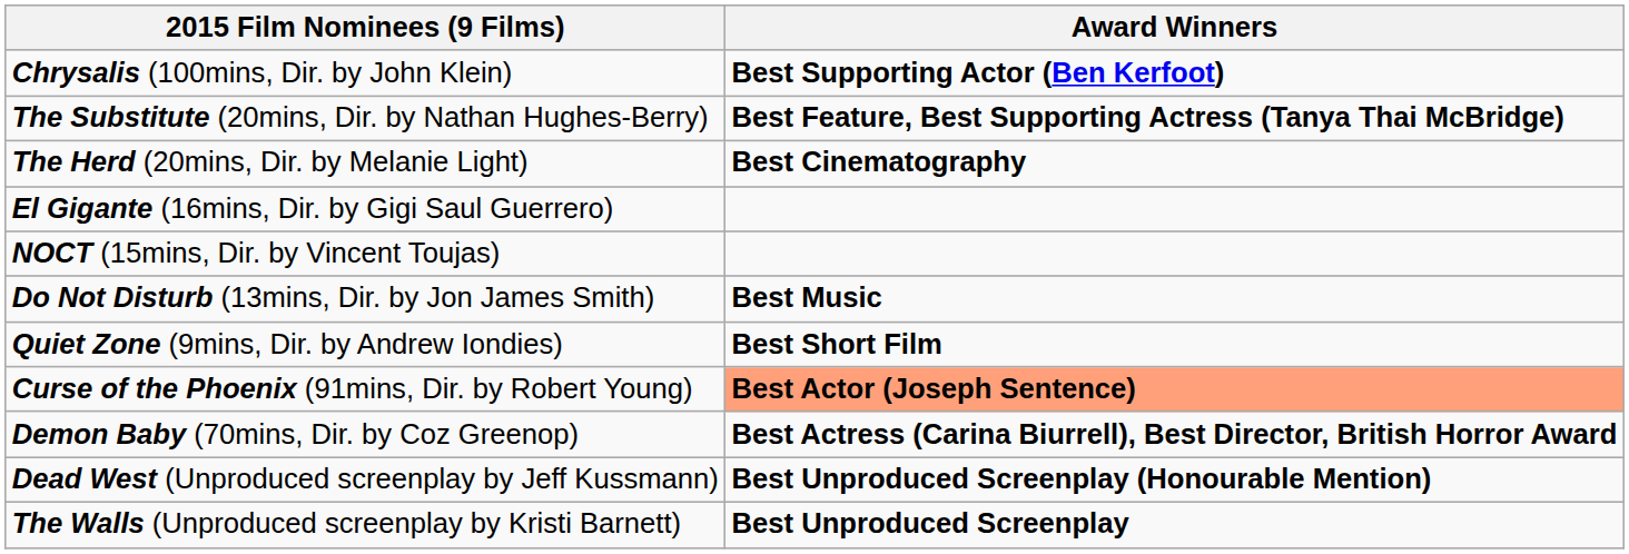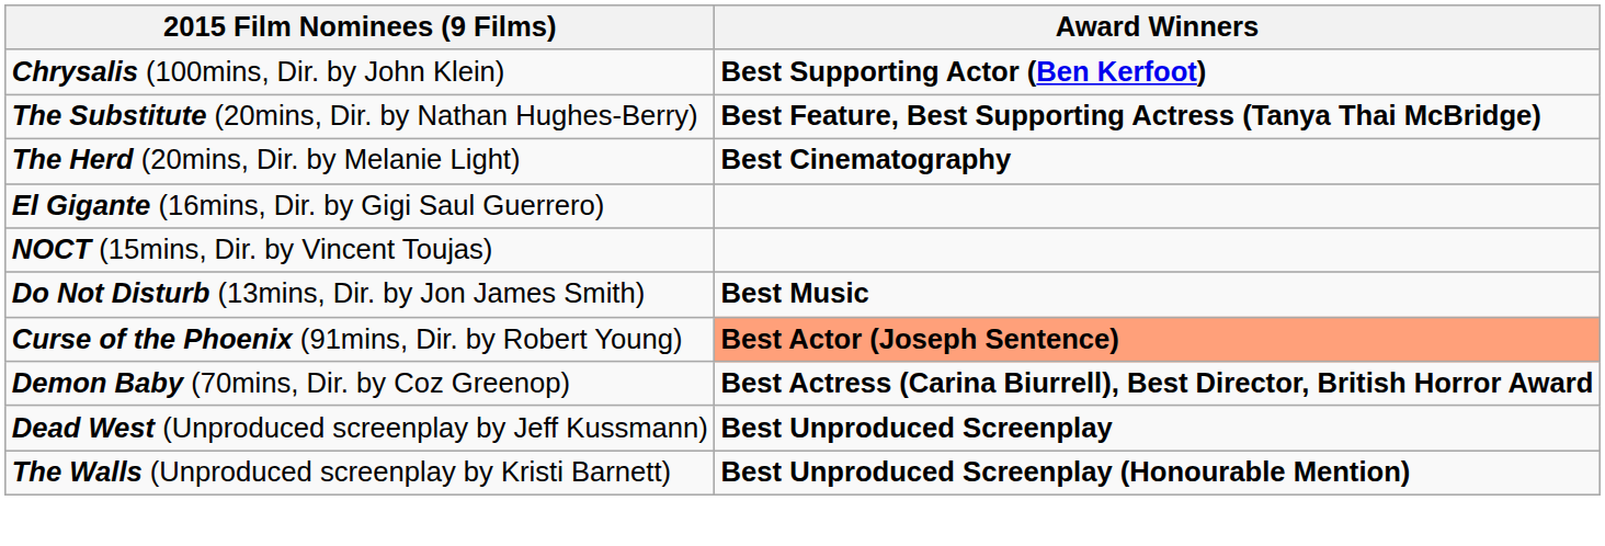 <table class="wikitable mw-collapsible mw-collapsed">
 <tr>
 <th>2015 Film Nominees (9 Films)</th>
 <th>Award Winners</th>
 </tr>
 <tr>
 <td><strong><em>Chrysalis</em></strong> (100mins, Dir. by John Klein)</td>
 <td><strong>Best Supporting Actor (<a href='#'>Ben Kerfoot</a>)</strong></td>
 </tr>
 <tr>
 <td><strong><em>The Substitute</em></strong> (20mins, Dir. by Nathan Hughes-Berry)</td>
 <td><strong>Best Feature, Best Supporting Actress (Tanya Thai McBridge)</strong></td>
 </tr>
 <tr>
 <td><strong><em>The Herd</em></strong> (20mins, Dir. by Melanie Light)</td>
 <td><strong>Best Cinematography</strong></td>
 </tr>
 <tr>
 <td><strong><em>El Gigante</em></strong> (16mins, Dir. by Gigi Saul Guerrero)</td>
 <td></td>
 </tr>
 <tr>
 <td><strong><em>NOCT</em></strong> (15mins, Dir. by Vincent Toujas)</td>
 <td></td>
 </tr>
 <tr>
 <td><strong><em>Do Not Disturb</em></strong> (13mins, Dir. by Jon James Smith)</td>
 <td><strong>Best Music</strong></td>
 </tr>
 <tr>
-<td><strong><em>Quiet Zone</em></strong> (9mins, Dir. by Andrew Iondies)</td>
-<td><strong>Best Short Film</strong></td>
-</tr>
-<tr>
 <td><strong><em>Curse of the Phoenix</em></strong> (91mins, Dir. by Robert Young)</td>
 <td style="background: lightsalmon;"><strong>Best Actor (Joseph Sentence)</strong></td>
 </tr>
 <tr>
 <td><strong><em>Demon Baby</em></strong> (70mins, Dir. by Coz Greenop)</td>
 <td><strong>Best Actress (Carina Biurrell), Best Director, British Horror Award</strong></td>
 </tr>
 <tr>
 <td><strong><em>Dead West</em></strong> (Unproduced screenplay by Jeff Kussmann)</td>
-<td><strong>Best Unproduced Screenplay (Honourable Mention)</strong></td>
+<td><strong>Best Unproduced Screenplay</strong></td>
 </tr>
 <tr>
 <td><strong><em>The Walls</em></strong> (Unproduced screenplay by Kristi Barnett)</td>
-<td><strong>Best Unproduced Screenplay</strong></td>
+<td><strong>Best Unproduced Screenplay (Honourable Mention)</strong></td>
 </tr>
 </table>
